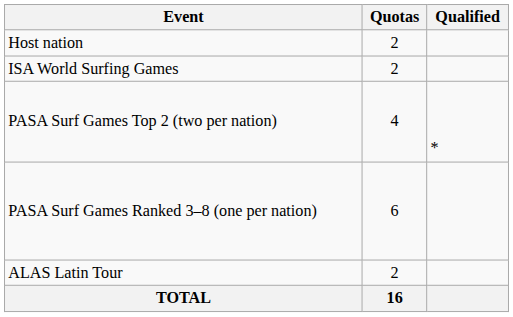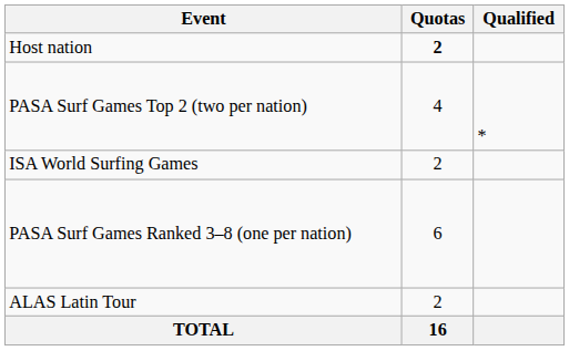 <table class="wikitable" width=500>
 <tr>
 <th>Event</th>
 <th>Quotas</th>
 <th>Qualified</th>
 </tr>
 <tr>
 <td>Host nation</td>
-<td align="center">2</td>
-<td><br></td>
-</tr>
-<tr>
-<td>ISA World Surfing Games</td>
-<td align="center">2</td>
+<td align="center"><strong>2</strong></td>
 <td><br></td>
 </tr>
 <tr>
 <td>PASA Surf Games Top 2 (two per nation)</td>
 <td align="center">4</td>
 <td><br><br><br>*</td>
+</tr>
+<tr>
+<td>ISA World Surfing Games</td>
+<td align="center">2</td>
+<td><br></td>
 </tr>
 <tr>
 <td>PASA Surf Games Ranked 3–8 (one per nation)</td>
 <td align="center">6</td>
 <td><br><br><br><br><br></td>
 </tr>
 <tr>
 <td>ALAS Latin Tour</td>
 <td align="center">2</td>
 <td><br></td>
 </tr>
 <tr>
 <th>TOTAL</th>
 <th>16</th>
 <th></th>
 </tr>
 </table>
